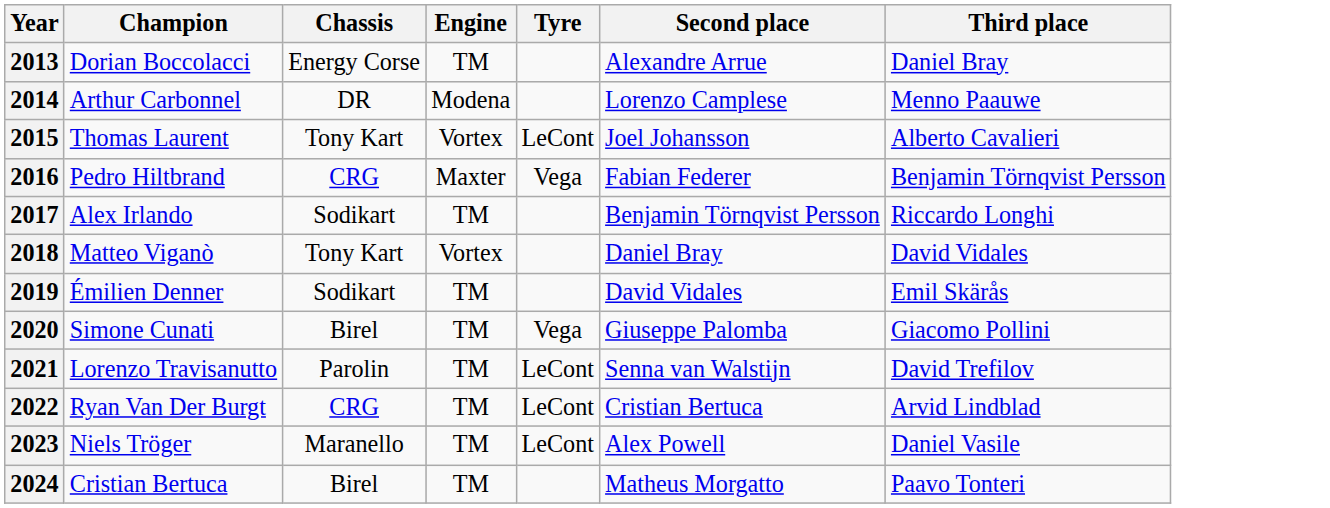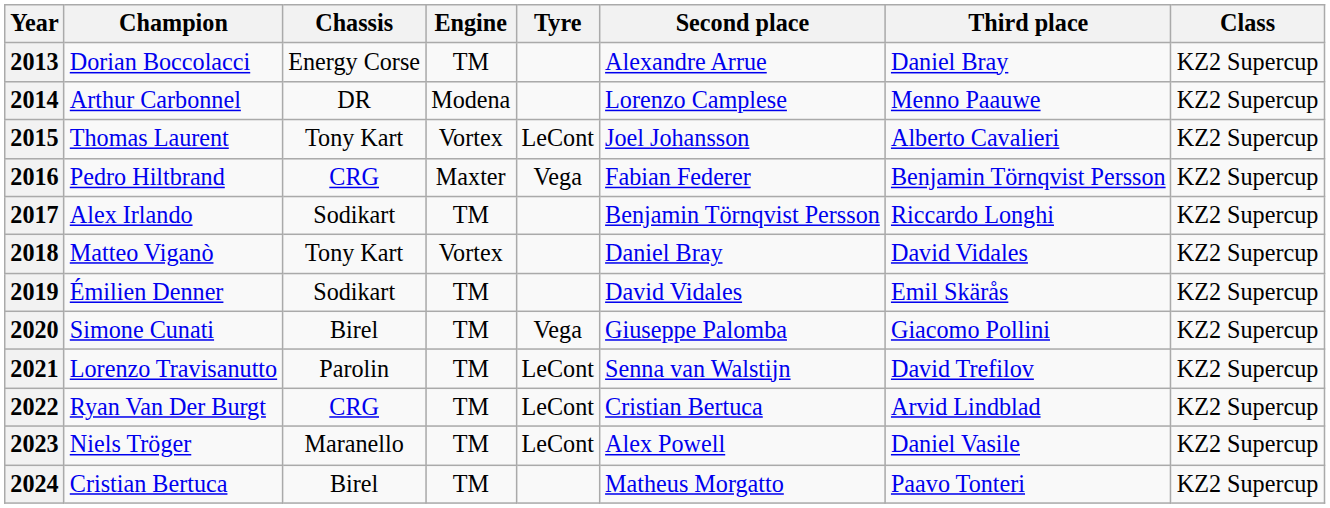 <table class="wikitable">
 <tr>
 <th>Year</th>
 <th>Champion</th>
 <th>Chassis</th>
 <th>Engine</th>
 <th>Tyre</th>
 <th>Second place</th>
 <th>Third place</th>
+<th>Class</th>
 </tr>
 <tr>
 <th>2013</th>
 <td> <a href='#'>Dorian Boccolacci</a></td>
 <td style="text-align:center;">Energy Corse</td>
 <td style="text-align:center;">TM</td>
 <td style="text-align:center;"></td>
 <td> <a href='#'>Alexandre Arrue</a></td>
 <td> <a href='#'>Daniel Bray</a></td>
+<td>KZ2 Supercup</td>
 </tr>
 <tr>
 <th>2014</th>
 <td> <a href='#'>Arthur Carbonnel</a></td>
 <td style="text-align:center;">DR</td>
 <td style="text-align:center;">Modena</td>
 <td style="text-align:center;"></td>
 <td> <a href='#'>Lorenzo Camplese</a></td>
 <td> <a href='#'>Menno Paauwe</a></td>
+<td>KZ2 Supercup</td>
 </tr>
 <tr>
 <th>2015</th>
 <td> <a href='#'>Thomas Laurent</a></td>
 <td style="text-align:center;">Tony Kart</td>
 <td style="text-align:center;">Vortex</td>
 <td style="text-align:center;">LeCont</td>
 <td> <a href='#'>Joel Johansson</a></td>
 <td> <a href='#'>Alberto Cavalieri</a></td>
+<td>KZ2 Supercup</td>
 </tr>
 <tr>
 <th>2016</th>
 <td> <a href='#'>Pedro Hiltbrand</a></td>
 <td style="text-align:center;"><a href='#'>CRG</a></td>
 <td style="text-align:center;">Maxter</td>
 <td style="text-align:center;">Vega</td>
 <td> <a href='#'>Fabian Federer</a></td>
 <td> <a href='#'>Benjamin Törnqvist Persson</a></td>
+<td>KZ2 Supercup</td>
 </tr>
 <tr>
 <th>2017</th>
 <td> <a href='#'>Alex Irlando</a></td>
 <td style="text-align:center;">Sodikart</td>
 <td style="text-align:center;">TM</td>
 <td style="text-align:center;"></td>
 <td> <a href='#'>Benjamin Törnqvist Persson</a></td>
 <td> <a href='#'>Riccardo Longhi</a></td>
+<td>KZ2 Supercup</td>
 </tr>
 <tr>
 <th>2018</th>
 <td> <a href='#'>Matteo Viganò</a></td>
 <td style="text-align:center;">Tony Kart</td>
 <td style="text-align:center;">Vortex</td>
 <td style="text-align:center;"></td>
 <td> <a href='#'>Daniel Bray</a></td>
 <td> <a href='#'>David Vidales</a></td>
+<td>KZ2 Supercup</td>
 </tr>
 <tr>
 <th>2019</th>
 <td> <a href='#'>Émilien Denner</a></td>
 <td style="text-align:center;">Sodikart</td>
 <td style="text-align:center;">TM</td>
 <td style="text-align:center;"></td>
 <td> <a href='#'>David Vidales</a></td>
 <td> <a href='#'>Emil Skärås</a></td>
+<td>KZ2 Supercup</td>
 </tr>
 <tr>
 <th>2020</th>
 <td> <a href='#'>Simone Cunati</a></td>
 <td style="text-align:center;">Birel</td>
 <td style="text-align:center;">TM</td>
 <td style="text-align:center;">Vega</td>
 <td> <a href='#'>Giuseppe Palomba</a></td>
 <td> <a href='#'>Giacomo Pollini</a></td>
+<td>KZ2 Supercup</td>
 </tr>
 <tr>
 <th>2021</th>
 <td> <a href='#'>Lorenzo Travisanutto</a></td>
 <td style="text-align:center;">Parolin</td>
 <td style="text-align:center;">TM</td>
 <td style="text-align:center;">LeCont</td>
 <td> <a href='#'>Senna van Walstijn</a></td>
 <td> <a href='#'>David Trefilov</a></td>
+<td>KZ2 Supercup</td>
 </tr>
 <tr>
 <th>2022</th>
 <td> <a href='#'>Ryan Van Der Burgt</a></td>
 <td style="text-align:center;"><a href='#'>CRG</a></td>
 <td style="text-align:center;">TM</td>
 <td style="text-align:center;">LeCont</td>
 <td> <a href='#'>Cristian Bertuca</a></td>
 <td> <a href='#'>Arvid Lindblad</a></td>
+<td>KZ2 Supercup</td>
 </tr>
 <tr>
 <th>2023</th>
 <td> <a href='#'>Niels Tröger</a></td>
 <td style="text-align:center;">Maranello</td>
 <td style="text-align:center;">TM</td>
 <td style="text-align:center;">LeCont</td>
 <td> <a href='#'>Alex Powell</a></td>
 <td> <a href='#'>Daniel Vasile</a></td>
+<td>KZ2 Supercup</td>
 </tr>
 <tr>
 <th>2024</th>
 <td> <a href='#'>Cristian Bertuca</a></td>
 <td style="text-align:center;">Birel</td>
 <td style="text-align:center;">TM</td>
 <td style="text-align:center;"></td>
 <td> <a href='#'>Matheus Morgatto</a></td>
 <td> <a href='#'>Paavo Tonteri</a></td>
+<td>KZ2 Supercup</td>
 </tr>
 </table>
